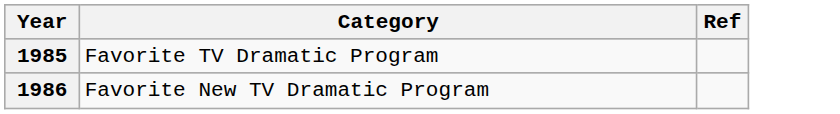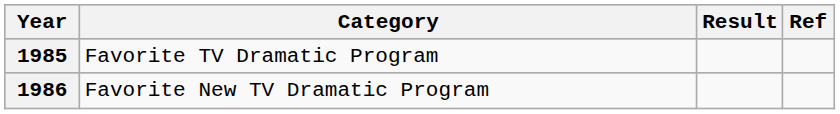 <table class="wikitable plainrowheaders">
 <tr>
 <th scope="col"; width=40>Year</th>
 <th scope="col"; width=375>Category</th>
+<th scope="col"; width=40>Result</th>
 <th scope="col"; width=25>Ref</th>
 </tr>
 <tr>
 <th scope="row">1985</th>
 <td>Favorite TV Dramatic Program</td>
 <td></td>
+<td></td>
 </tr>
 <tr>
 <th scope="row">1986</th>
 <td>Favorite New TV Dramatic Program</td>
 <td></td>
+<td></td>
 </tr>
 </table>
